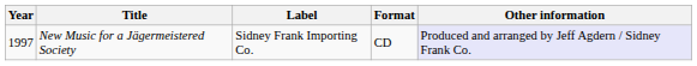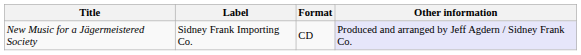 <table class="wikitable">
 <tr>
-<th>Year</th>
 <th>Title</th>
 <th>Label</th>
 <th>Format</th>
 <th>Other information</th>
 </tr>
 <tr>
-<td>1997</td>
 <td><em>New Music for a Jägermeistered Society</em></td>
 <td>Sidney Frank Importing Co.</td>
 <td>CD</td>
 <td style="background: lavender;">Produced and arranged by Jeff Agdern / Sidney Frank Co.</td>
 </tr>
 </table>
